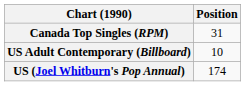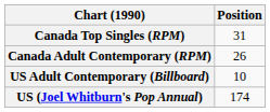 <table class="wikitable sortable plainrowheaders" style="text-align:center">
 <tr>
 <th>Chart (1990)</th>
 <th>Position</th>
 </tr>
 <tr>
 <th scope="row">Canada Top Singles (<em>RPM</em>)</th>
 <td>31</td>
 </tr>
 <tr>
+<th scope="row">Canada Adult Contemporary (<em>RPM</em>)</th>
+<td>26</td>
+</tr>
+<tr>
 <th scope="row">US Adult Contemporary (<em>Billboard</em>)</th>
 <td>10</td>
 </tr>
 <tr>
 <th scope="row">US (<a href='#'>Joel Whitburn</a>'s <em>Pop Annual</em>)</th>
 <td>174</td>
 </tr>
 </table>
